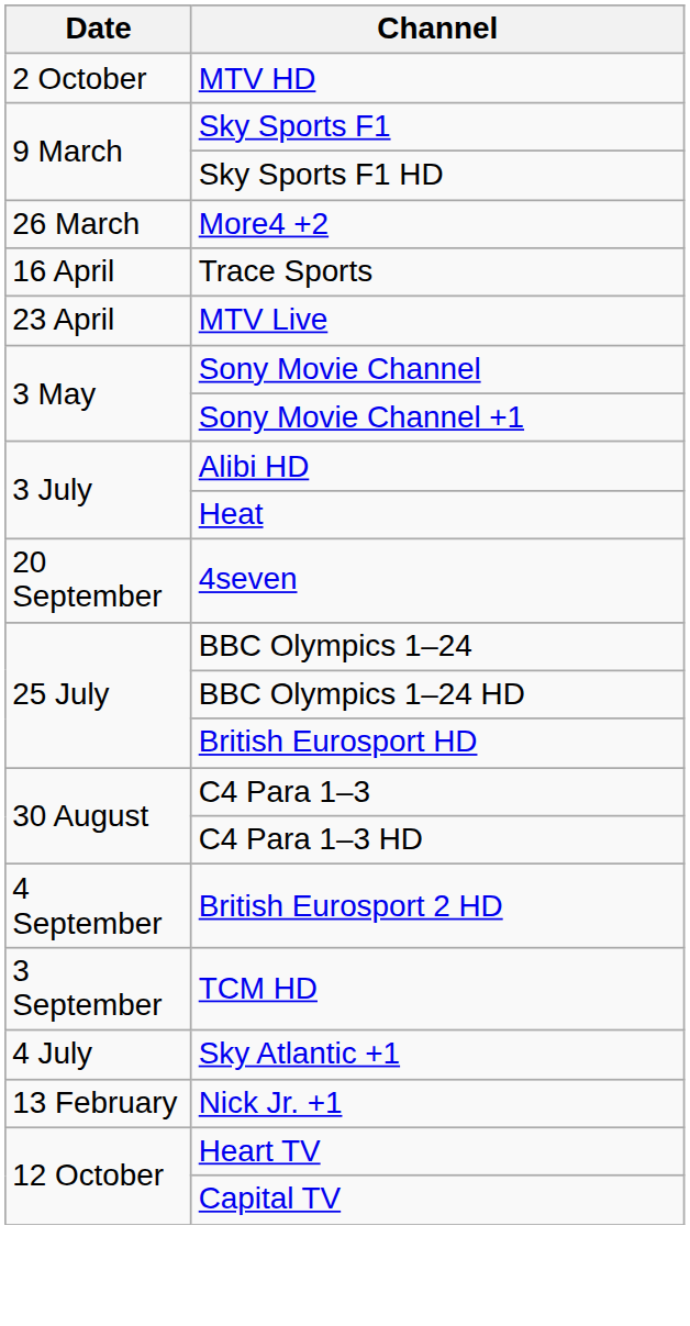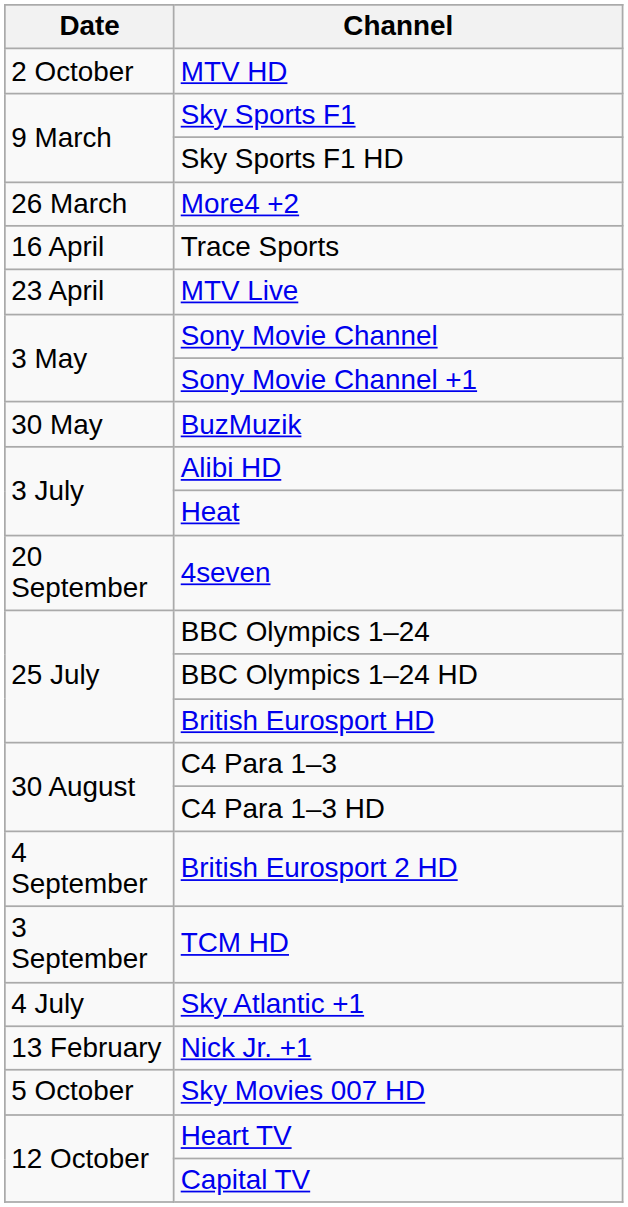 <table class="wikitable">
 <tr>
 <th width=90>Date</th>
 <th width=250>Channel</th>
 </tr>
 <tr>
 <td>2 October</td>
 <td><a href='#'>MTV HD</a></td>
 </tr>
 <tr>
 <td rowspan=2>9 March</td>
 <td><a href='#'>Sky Sports F1</a></td>
 </tr>
 <tr>
 <td>Sky Sports F1 HD</td>
 </tr>
 <tr>
 <td>26 March</td>
 <td><a href='#'>More4 +2</a></td>
 </tr>
 <tr>
 <td>16 April</td>
 <td>Trace Sports</td>
 </tr>
 <tr>
 <td>23 April</td>
 <td><a href='#'>MTV Live</a></td>
 </tr>
 <tr>
 <td rowspan=2>3 May</td>
 <td><a href='#'>Sony Movie Channel</a></td>
 </tr>
 <tr>
 <td><a href='#'>Sony Movie Channel +1</a></td>
+</tr>
+<tr>
+<td>30 May</td>
+<td><a href='#'>BuzMuzik</a></td>
 </tr>
 <tr>
 <td rowspan=2>3 July</td>
 <td><a href='#'>Alibi HD</a></td>
 </tr>
 <tr>
 <td><a href='#'>Heat</a></td>
 </tr>
 <tr>
 <td>20 September</td>
 <td><a href='#'>4seven</a></td>
 </tr>
 <tr>
 <td rowspan=3>25 July</td>
 <td>BBC Olympics 1–24</td>
 </tr>
 <tr>
 <td>BBC Olympics 1–24 HD</td>
 </tr>
 <tr>
 <td><a href='#'>British Eurosport HD</a></td>
 </tr>
 <tr>
 <td rowspan=2>30 August</td>
 <td>C4 Para 1–3</td>
 </tr>
 <tr>
 <td>C4 Para 1–3 HD</td>
 </tr>
 <tr>
 <td>4 September</td>
 <td><a href='#'>British Eurosport 2 HD</a></td>
 </tr>
 <tr>
 <td>3 September</td>
 <td><a href='#'>TCM HD</a></td>
 </tr>
 <tr>
 <td>4 July</td>
 <td><a href='#'>Sky Atlantic +1</a></td>
 </tr>
 <tr>
 <td>13 February</td>
 <td><a href='#'>Nick Jr. +1</a></td>
 </tr>
 <tr>
+<td>5 October</td>
+<td><a href='#'>Sky Movies 007 HD</a></td>
+</tr>
+<tr>
 <td rowspan=2>12 October</td>
 <td><a href='#'>Heart TV</a></td>
 </tr>
 <tr>
 <td><a href='#'>Capital TV</a></td>
 </tr>
 </table>
